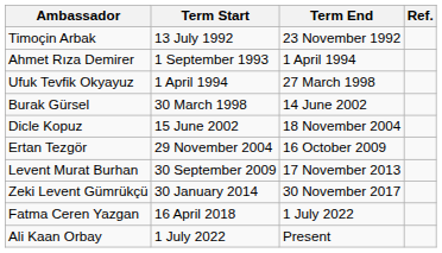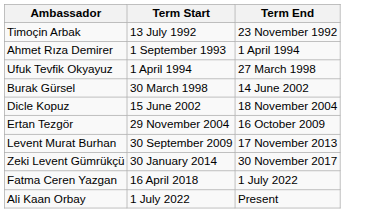 <table class="wikitable">
 <tr>
 <th>Ambassador</th>
 <th>Term Start</th>
 <th>Term End</th>
-<th>Ref.</th>
 </tr>
 <tr>
 <td>Timoçin Arbak</td>
 <td>13 July 1992</td>
 <td>23 November 1992</td>
-<td></td>
 </tr>
 <tr>
 <td>Ahmet Rıza Demirer</td>
 <td>1 September 1993</td>
 <td>1 April 1994</td>
-<td></td>
 </tr>
 <tr>
 <td>Ufuk Tevfik Okyayuz</td>
 <td>1 April 1994</td>
 <td>27 March 1998</td>
-<td></td>
 </tr>
 <tr>
 <td>Burak Gürsel</td>
 <td>30 March 1998</td>
 <td>14 June 2002</td>
-<td></td>
 </tr>
 <tr>
 <td>Dicle Kopuz</td>
 <td>15 June 2002</td>
 <td>18 November 2004</td>
-<td></td>
 </tr>
 <tr>
 <td>Ertan Tezgör</td>
 <td>29 November 2004</td>
 <td>16 October 2009</td>
-<td></td>
 </tr>
 <tr>
 <td>Levent Murat Burhan</td>
 <td>30 September 2009</td>
 <td>17 November 2013</td>
-<td></td>
 </tr>
 <tr>
 <td>Zeki Levent Gümrükçü</td>
 <td>30 January 2014</td>
 <td>30 November 2017</td>
-<td></td>
 </tr>
 <tr>
 <td>Fatma Ceren Yazgan</td>
 <td>16 April 2018</td>
 <td>1 July 2022</td>
-<td></td>
 </tr>
 <tr>
 <td>Ali Kaan Orbay</td>
 <td>1 July 2022</td>
 <td>Present</td>
-<td></td>
 </tr>
 </table>
